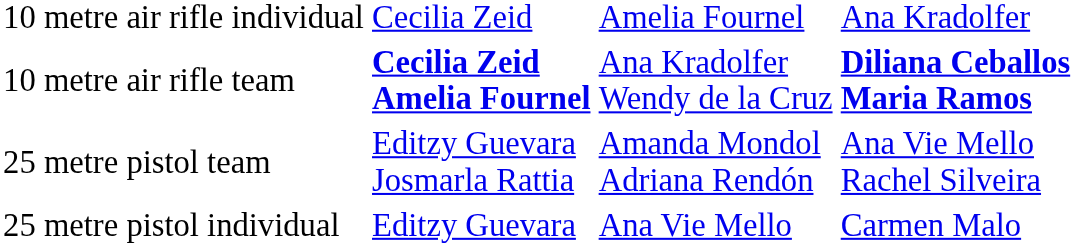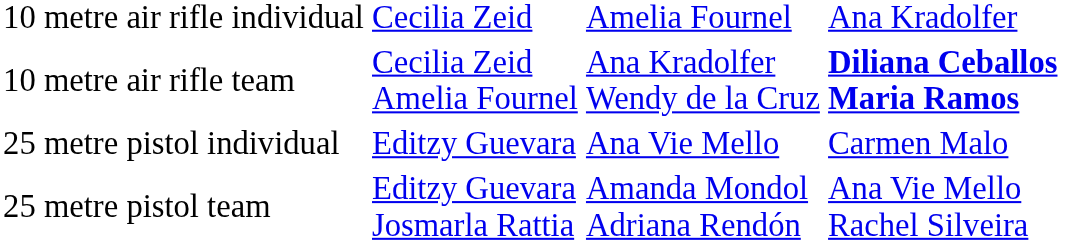 <table>
 <tr>
 <td>10 metre air rifle individual</td>
 <td> <a href='#'>Cecilia Zeid</a></td>
 <td> <a href='#'>Amelia Fournel</a></td>
 <td> <a href='#'>Ana Kradolfer</a></td>
 </tr>
 <tr>
 <td>10 metre air rifle team</td>
-<td><strong> <a href='#'>Cecilia Zeid</a> <br>  <a href='#'>Amelia Fournel</a></strong></td>
+<td> <a href='#'>Cecilia Zeid</a> <br>  <a href='#'>Amelia Fournel</a></td>
 <td> <a href='#'>Ana Kradolfer</a> <br>  <a href='#'>Wendy de la Cruz</a></td>
 <td><strong> <a href='#'>Diliana Ceballos</a> <br>  <a href='#'>Maria Ramos</a></strong></td>
+</tr>
+<tr>
+<td>25 metre pistol individual</td>
+<td> <a href='#'>Editzy Guevara</a></td>
+<td> <a href='#'>Ana Vie Mello</a></td>
+<td> <a href='#'>Carmen Malo</a></td>
 </tr>
 <tr>
 <td>25 metre pistol team</td>
 <td> <a href='#'>Editzy Guevara</a> <br>  <a href='#'>Josmarla Rattia</a></td>
 <td> <a href='#'>Amanda Mondol</a> <br>  <a href='#'>Adriana Rendón</a></td>
 <td> <a href='#'>Ana Vie Mello</a> <br>  <a href='#'>Rachel Silveira</a></td>
 </tr>
-<tr>
-<td>25 metre pistol individual</td>
-<td> <a href='#'>Editzy Guevara</a></td>
-<td> <a href='#'>Ana Vie Mello</a></td>
-<td> <a href='#'>Carmen Malo</a></td>
-</tr>
 </table>
